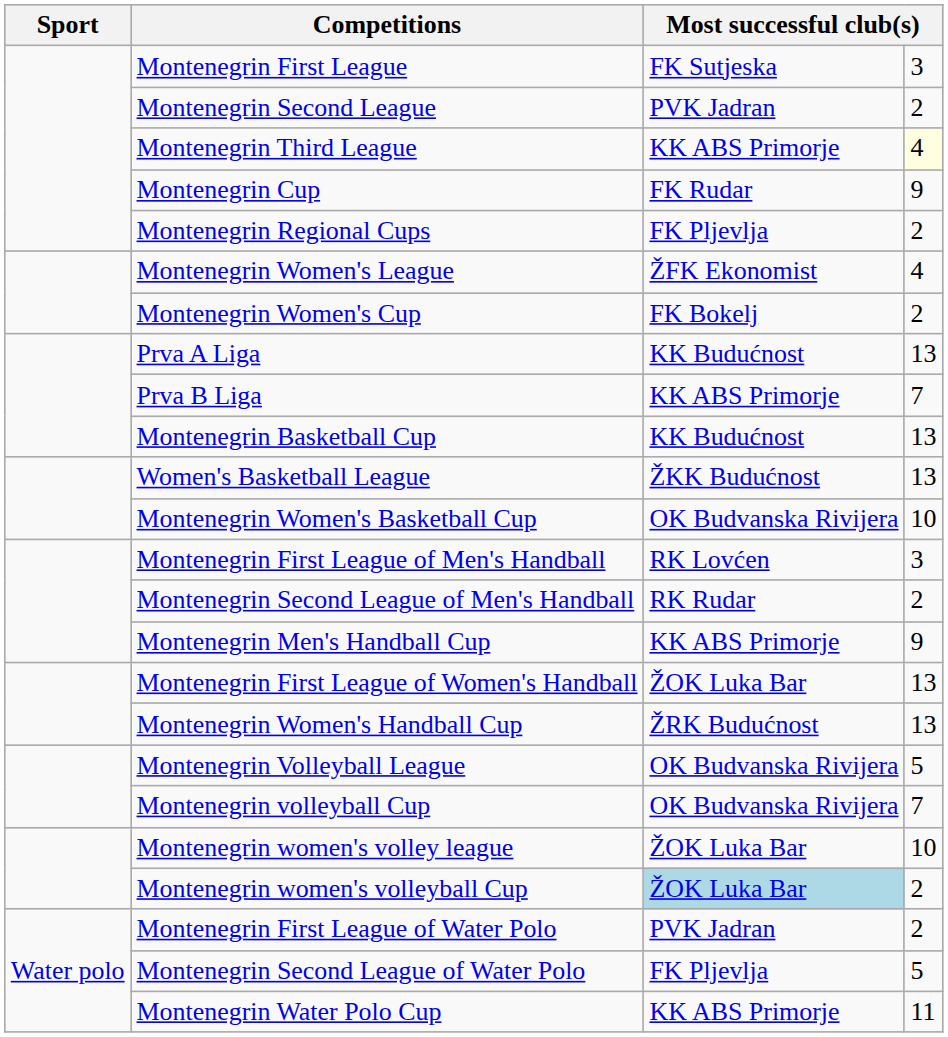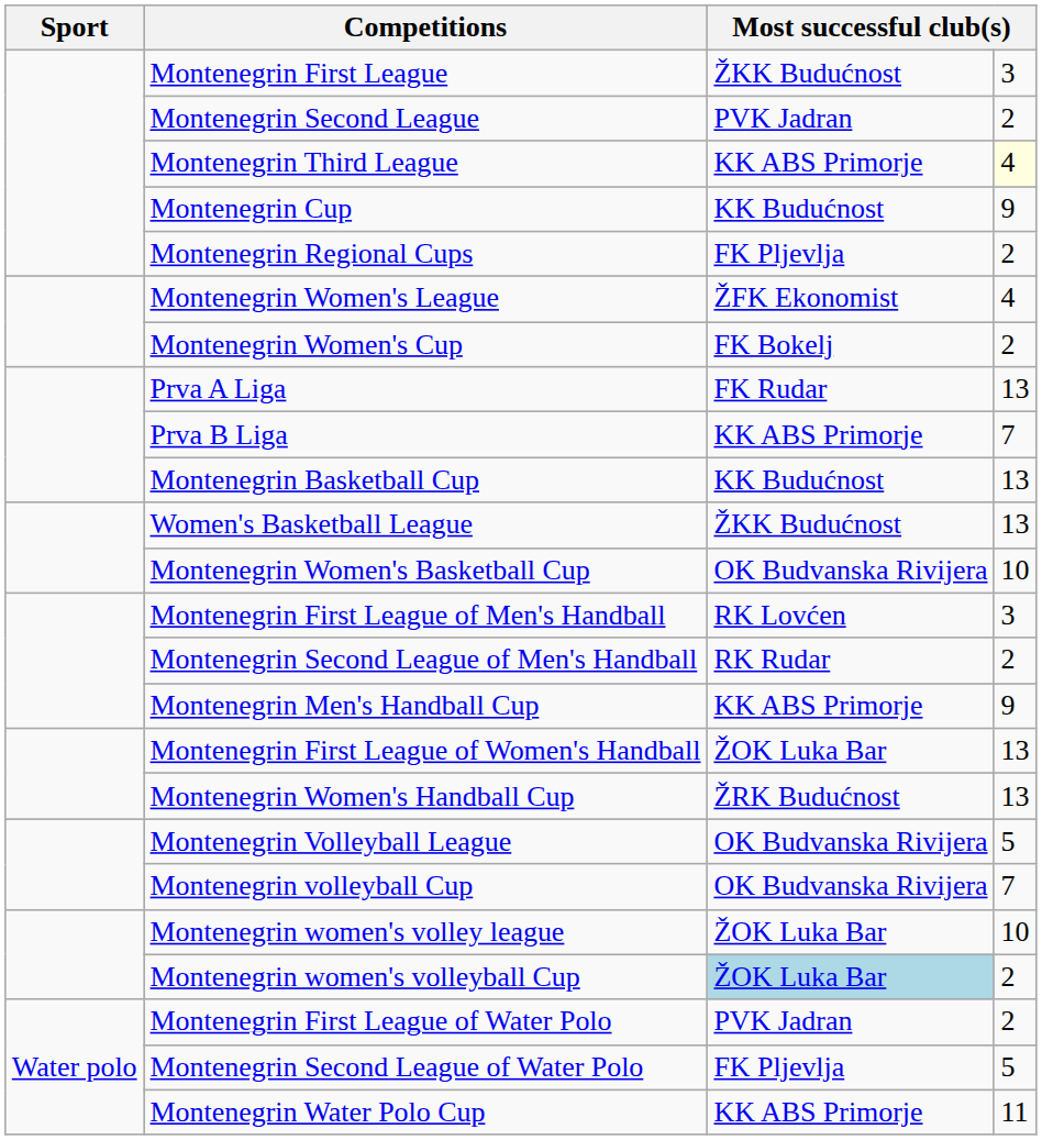 <table class="wikitable">
 <tr>
 <th>Sport</th>
 <th>Competitions</th>
 <th colspan=2>Most successful club(s)</th>
 </tr>
 <tr>
 <td rowspan="5"></td>
 <td><a href='#'>Montenegrin First League</a></td>
-<td><a href='#'>FK Sutjeska</a></td>
+<td><a href='#'>ŽKK Budućnost</a></td>
 <td>3</td>
 </tr>
 <tr>
 <td><a href='#'>Montenegrin Second League</a></td>
 <td><a href='#'>PVK Jadran</a></td>
 <td>2</td>
 </tr>
 <tr>
 <td><a href='#'>Montenegrin Third League</a></td>
 <td><a href='#'>KK ABS Primorje</a></td>
 <td style="background: lightyellow;">4</td>
 </tr>
 <tr>
 <td><a href='#'>Montenegrin Cup</a></td>
-<td><a href='#'>FK Rudar</a></td>
+<td><a href='#'>KK Budućnost</a></td>
 <td>9</td>
 </tr>
 <tr>
 <td><a href='#'>Montenegrin Regional Cups</a></td>
 <td><a href='#'>FK Pljevlja</a></td>
 <td>2</td>
 </tr>
 <tr>
 <td rowspan="2"></td>
 <td><a href='#'>Montenegrin Women's League</a></td>
 <td><a href='#'>ŽFK Ekonomist</a></td>
 <td>4</td>
 </tr>
 <tr>
 <td><a href='#'>Montenegrin Women's Cup</a></td>
 <td><a href='#'>FK Bokelj</a></td>
 <td>2</td>
 </tr>
 <tr>
 <td rowspan="3"></td>
 <td><a href='#'>Prva A Liga</a></td>
-<td><a href='#'>KK Budućnost</a></td>
+<td><a href='#'>FK Rudar</a></td>
 <td>13</td>
 </tr>
 <tr>
 <td><a href='#'>Prva B Liga</a></td>
 <td><a href='#'>KK ABS Primorje</a></td>
 <td>7</td>
 </tr>
 <tr>
 <td><a href='#'>Montenegrin Basketball Cup</a></td>
 <td><a href='#'>KK Budućnost</a></td>
 <td>13</td>
 </tr>
 <tr>
 <td rowspan="2"></td>
 <td><a href='#'>Women's Basketball League</a></td>
 <td><a href='#'>ŽKK Budućnost</a></td>
 <td>13</td>
 </tr>
 <tr>
 <td><a href='#'>Montenegrin Women's Basketball Cup</a></td>
 <td><a href='#'>OK Budvanska Rivijera</a></td>
 <td>10</td>
 </tr>
 <tr>
 <td rowspan="3"></td>
 <td><a href='#'>Montenegrin First League of Men's Handball</a></td>
 <td><a href='#'>RK Lovćen</a></td>
 <td>3</td>
 </tr>
 <tr>
 <td><a href='#'>Montenegrin Second League of Men's Handball</a></td>
 <td><a href='#'>RK Rudar</a></td>
 <td>2</td>
 </tr>
 <tr>
 <td><a href='#'>Montenegrin Men's Handball Cup</a></td>
 <td><a href='#'>KK ABS Primorje</a></td>
 <td>9</td>
 </tr>
 <tr>
 <td rowspan="2"></td>
 <td><a href='#'>Montenegrin First League of Women's Handball</a></td>
 <td><a href='#'>ŽOK Luka Bar</a></td>
 <td>13</td>
 </tr>
 <tr>
 <td><a href='#'>Montenegrin Women's Handball Cup</a></td>
 <td><a href='#'>ŽRK Budućnost</a></td>
 <td>13</td>
 </tr>
 <tr>
 <td rowspan="2"></td>
 <td><a href='#'>Montenegrin Volleyball League</a></td>
 <td><a href='#'>OK Budvanska Rivijera</a></td>
 <td>5</td>
 </tr>
 <tr>
 <td><a href='#'>Montenegrin volleyball Cup</a></td>
 <td><a href='#'>OK Budvanska Rivijera</a></td>
 <td>7</td>
 </tr>
 <tr>
 <td rowspan="2"></td>
 <td><a href='#'>Montenegrin women's volley league</a></td>
 <td><a href='#'>ŽOK Luka Bar</a></td>
 <td>10</td>
 </tr>
 <tr>
 <td><a href='#'>Montenegrin women's volleyball Cup</a></td>
 <td style="background: lightblue;"><a href='#'>ŽOK Luka Bar</a></td>
 <td>2</td>
 </tr>
 <tr>
 <td rowspan="3" style="text-align:center;"><a href='#'>Water polo</a></td>
 <td><a href='#'>Montenegrin First League of Water Polo</a></td>
 <td><a href='#'>PVK Jadran</a></td>
 <td>2</td>
 </tr>
 <tr>
 <td><a href='#'>Montenegrin Second League of Water Polo</a></td>
 <td><a href='#'>FK Pljevlja</a></td>
 <td>5</td>
 </tr>
 <tr>
 <td><a href='#'>Montenegrin Water Polo Cup</a></td>
 <td><a href='#'>KK ABS Primorje</a></td>
 <td>11</td>
 </tr>
 </table>
